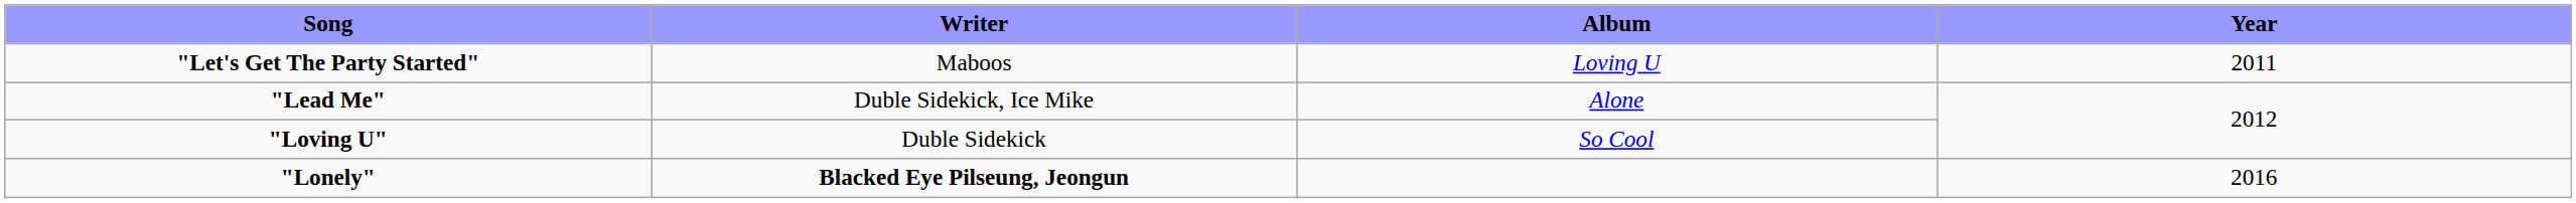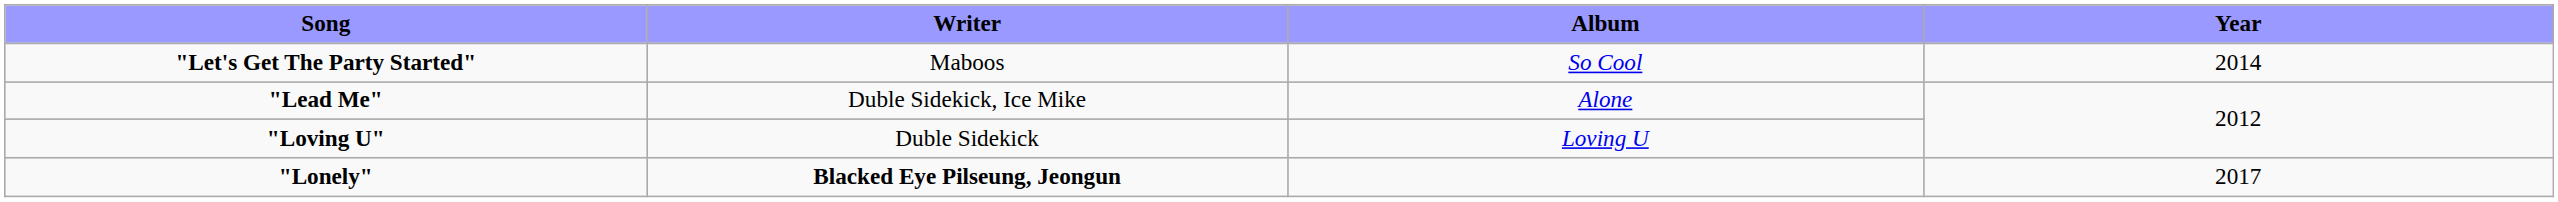 <table class="wikitable" style="margin:0.5em auto; clear:both; font-size:.9em; text-align:center; width:100%">
 <tr>
 <th style="width:500px; background:#99f;">Song</th>
 <th style="width:500px; background:#99f;">Writer</th>
 <th style="width:500px; background:#99f;">Album</th>
 <th style="width:500px; background:#99f;">Year</th>
 </tr>
 <tr>
 <td><strong>"Let's Get The Party Started"</strong></td>
 <td>Maboos</td>
-<td><em><a href='#'>Loving U</a></em></td>
-<td>2011</td>
+<td><em><a href='#'>So Cool</a></em></td>
+<td>2014</td>
 </tr>
 <tr>
 <td><strong>"Lead Me"</strong></td>
 <td>Duble Sidekick, Ice Mike</td>
 <td><em><a href='#'>Alone</a></em></td>
 <td rowspan=2>2012</td>
 </tr>
 <tr>
 <td><strong>"Loving U"</strong></td>
 <td>Duble Sidekick</td>
-<td><em><a href='#'>So Cool</a></em></td>
+<td><em><a href='#'>Loving U</a></em></td>
 </tr>
 <tr>
 <td><strong>"Lonely"</strong></td>
 <td><strong>Blacked Eye Pilseung, Jeongun</strong></td>
 <td></td>
-<td>2016</td>
+<td>2017</td>
 </tr>
 </table>
